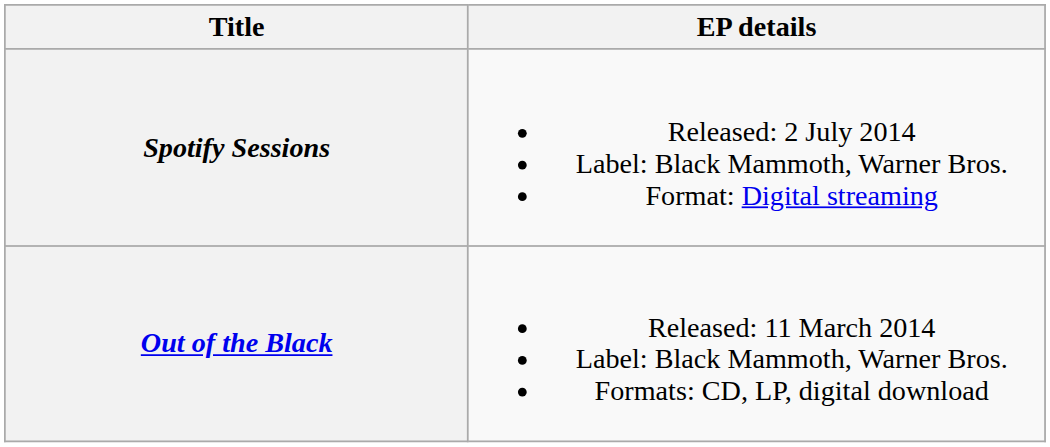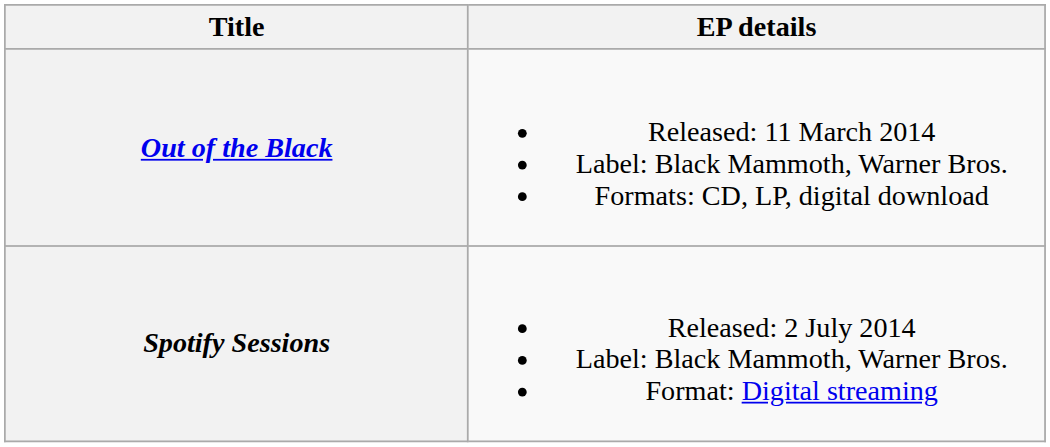 <table class="wikitable plainrowheaders" style="text-align:center;">
 <tr>
 <th scope="col" style="width:16em;">Title</th>
 <th scope="col" style="width:20em;">EP details</th>
 </tr>
 <tr>
+<th scope="row"><em><a href='#'>Out of the Black</a></em></th>
+<td><br><ul><li>Released: 11 March 2014</li><li>Label: Black Mammoth, Warner Bros.</li><li>Formats: CD, LP, digital download</li></ul></td>
+</tr>
+<tr>
 <th scope="row"><em>Spotify Sessions</em></th>
 <td><br><ul><li>Released: 2 July 2014</li><li>Label: Black Mammoth, Warner Bros.</li><li>Format: <a href='#'>Digital streaming</a></li></ul></td>
 </tr>
-<tr>
-<th scope="row"><em><a href='#'>Out of the Black</a></em></th>
-<td><br><ul><li>Released: 11 March 2014</li><li>Label: Black Mammoth, Warner Bros.</li><li>Formats: CD, LP, digital download</li></ul></td>
-</tr>
 </table>
